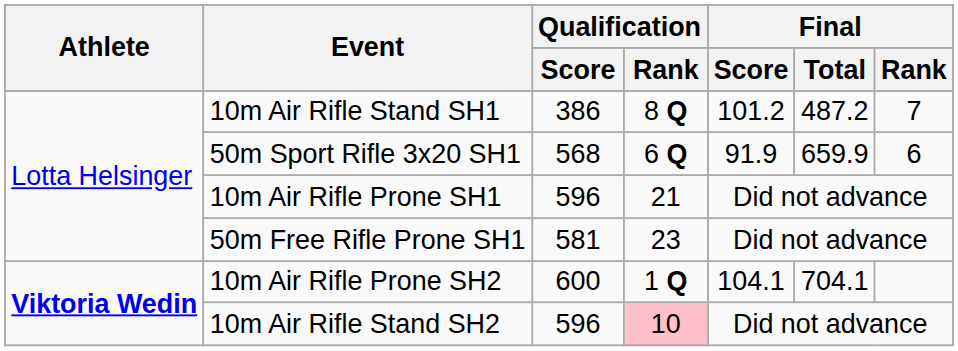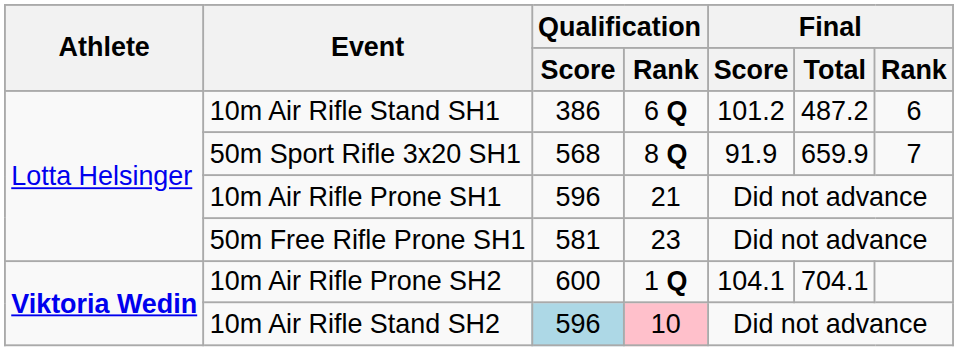 <table class="wikitable" style="font-size:90%">
 <tr>
 <th rowspan="2">Athlete</th>
 <th rowspan="2">Event</th>
 <th colspan="2">Qualification</th>
 <th colspan="3">Final</th>
 </tr>
 <tr>
 <th>Score</th>
 <th>Rank</th>
 <th>Score</th>
 <th>Total</th>
 <th>Rank</th>
 </tr>
 <tr align=center>
 <td align=left rowspan=4><a href='#'>Lotta Helsinger</a></td>
 <td align=left>10m Air Rifle Stand SH1</td>
 <td>386</td>
-<td>8 <strong>Q</strong></td>
+<td>6 <strong>Q</strong></td>
 <td>101.2</td>
 <td>487.2</td>
-<td>7</td>
+<td>6</td>
 </tr>
 <tr align=center>
 <td align=left>50m Sport Rifle 3x20 SH1</td>
 <td>568</td>
-<td>6 <strong>Q</strong></td>
+<td>8 <strong>Q</strong></td>
 <td>91.9</td>
 <td>659.9</td>
-<td>6</td>
+<td>7</td>
 </tr>
 <tr align=center>
 <td align=left>10m Air Rifle Prone SH1</td>
 <td>596</td>
 <td>21</td>
 <td colspan=3>Did not advance</td>
 </tr>
 <tr align=center>
 <td align=left>50m Free Rifle Prone SH1</td>
 <td>581</td>
 <td>23</td>
 <td colspan=3>Did not advance</td>
 </tr>
 <tr align=center>
 <td align=left rowspan=2><strong><a href='#'>Viktoria Wedin</a></strong></td>
 <td align=left>10m Air Rifle Prone SH2</td>
 <td>600</td>
 <td>1 <strong>Q</strong></td>
 <td>104.1</td>
 <td>704.1</td>
 <td></td>
 </tr>
 <tr align=center>
 <td align=left>10m Air Rifle Stand SH2</td>
-<td>596</td>
+<td style="background: lightblue;">596</td>
 <td style="background: pink;">10</td>
 <td colspan=3>Did not advance</td>
 </tr>
 </table>
